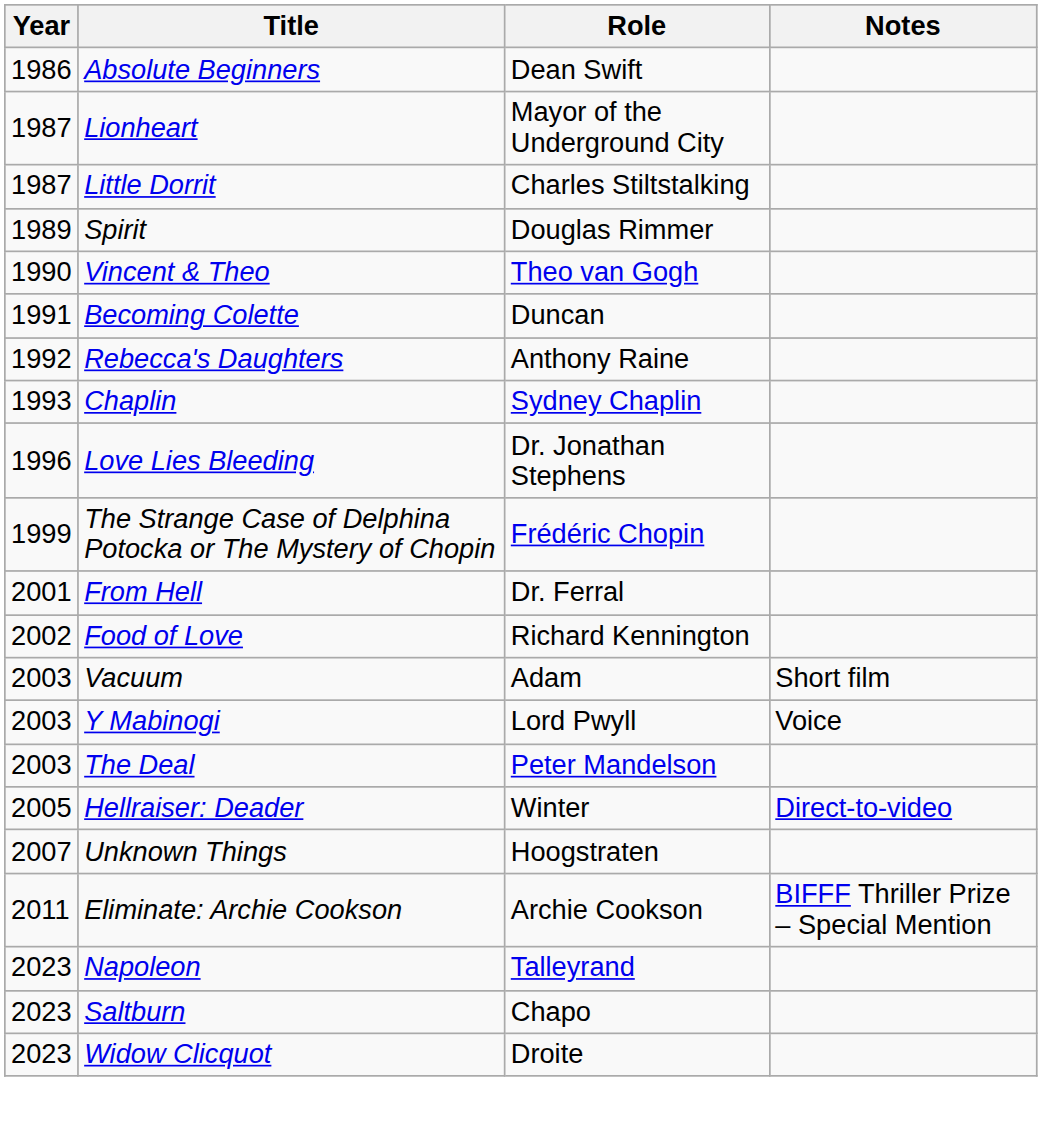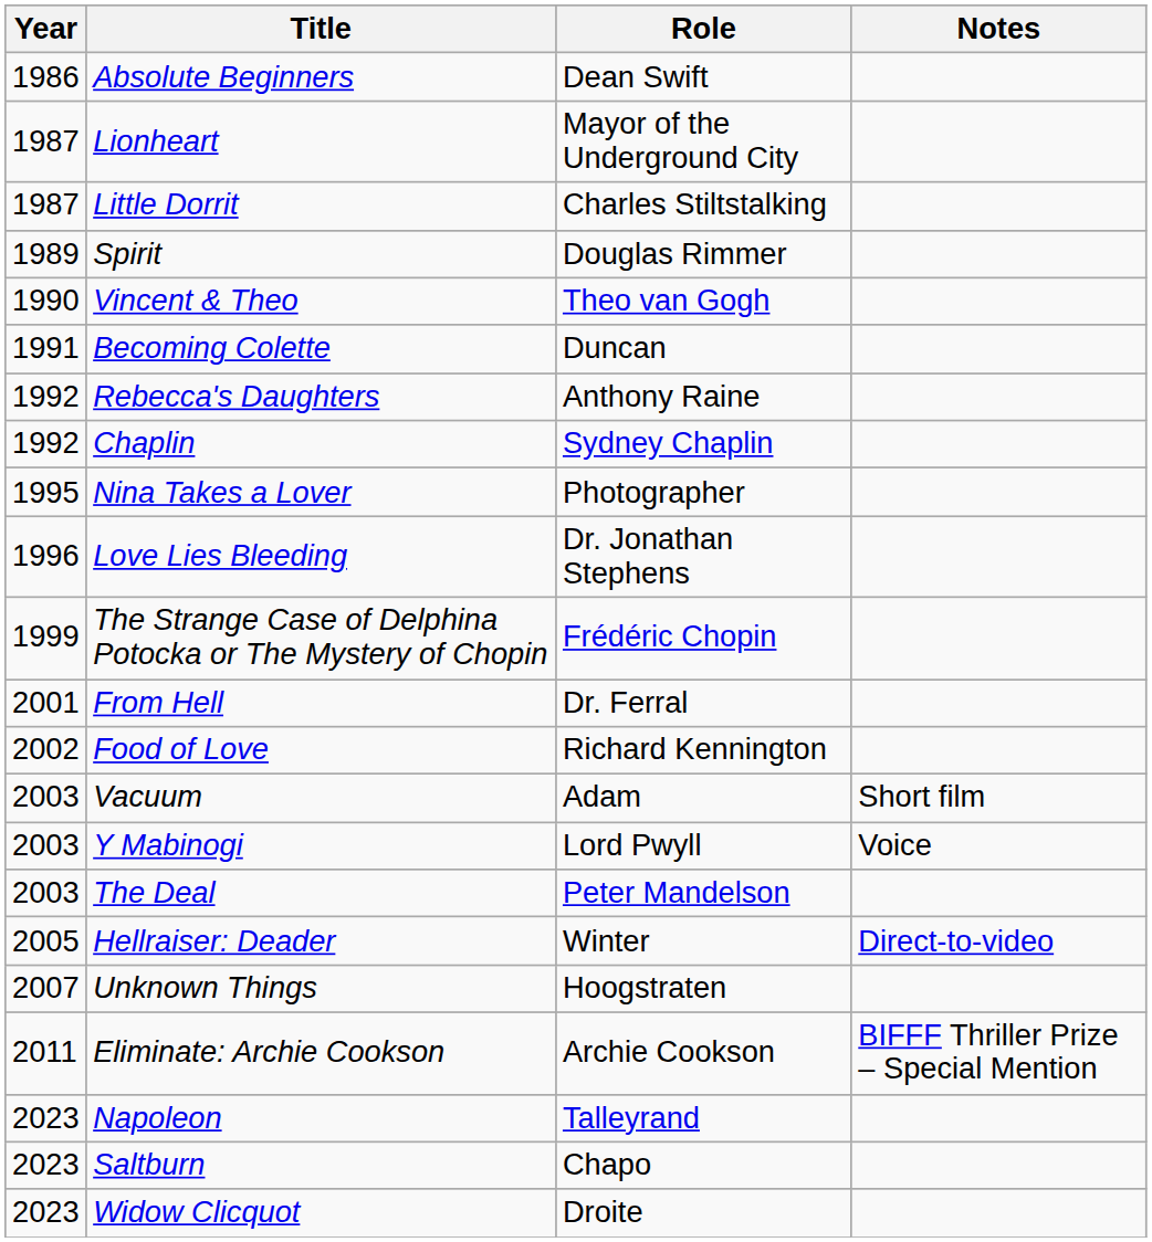 <table class="wikitable sortable">
 <tr>
 <th>Year</th>
 <th>Title</th>
 <th>Role</th>
 <th>Notes</th>
 </tr>
 <tr>
 <td>1986</td>
 <td><em><a href='#'>Absolute Beginners</a></em></td>
 <td>Dean Swift</td>
 <td></td>
 </tr>
 <tr>
 <td>1987</td>
 <td><em><a href='#'>Lionheart</a></em></td>
 <td>Mayor of the Underground City</td>
 <td></td>
 </tr>
 <tr>
 <td>1987</td>
 <td><em><a href='#'>Little Dorrit</a></em></td>
 <td>Charles Stiltstalking</td>
 <td></td>
 </tr>
 <tr>
 <td>1989</td>
 <td><em>Spirit</em></td>
 <td>Douglas Rimmer</td>
 <td></td>
 </tr>
 <tr>
 <td>1990</td>
 <td><em><a href='#'>Vincent & Theo</a></em></td>
 <td><a href='#'>Theo van Gogh</a></td>
 <td></td>
 </tr>
 <tr>
 <td>1991</td>
 <td><em><a href='#'>Becoming Colette</a></em></td>
 <td>Duncan</td>
 <td></td>
 </tr>
 <tr>
 <td>1992</td>
 <td><em><a href='#'>Rebecca's Daughters</a></em></td>
 <td>Anthony Raine</td>
 <td></td>
 </tr>
 <tr>
-<td>1993</td>
+<td>1992</td>
 <td><em><a href='#'>Chaplin</a></em></td>
 <td><a href='#'>Sydney Chaplin</a></td>
+<td></td>
+</tr>
+<tr>
+<td>1995</td>
+<td><em><a href='#'>Nina Takes a Lover</a></em></td>
+<td>Photographer</td>
 <td></td>
 </tr>
 <tr>
 <td>1996</td>
 <td><em><a href='#'>Love Lies Bleeding</a></em></td>
 <td>Dr. Jonathan Stephens</td>
 <td></td>
 </tr>
 <tr>
 <td>1999</td>
 <td><em>The Strange Case of Delphina Potocka or The Mystery of Chopin</em></td>
 <td><a href='#'>Frédéric Chopin</a></td>
 <td></td>
 </tr>
 <tr>
 <td>2001</td>
 <td><em><a href='#'>From Hell</a></em></td>
 <td>Dr. Ferral</td>
 <td></td>
 </tr>
 <tr>
 <td>2002</td>
 <td><em><a href='#'>Food of Love</a></em></td>
 <td>Richard Kennington</td>
 <td></td>
 </tr>
 <tr>
 <td>2003</td>
 <td><em>Vacuum</em></td>
 <td>Adam</td>
 <td>Short film</td>
 </tr>
 <tr>
 <td>2003</td>
 <td><em><a href='#'>Y Mabinogi</a></em></td>
 <td>Lord Pwyll</td>
 <td>Voice</td>
 </tr>
 <tr>
 <td>2003</td>
 <td><em><a href='#'>The Deal</a></em></td>
 <td><a href='#'>Peter Mandelson</a></td>
 <td></td>
 </tr>
 <tr>
 <td>2005</td>
 <td><em><a href='#'>Hellraiser: Deader</a></em></td>
 <td>Winter</td>
 <td><a href='#'>Direct-to-video</a></td>
 </tr>
 <tr>
 <td>2007</td>
 <td><em>Unknown Things</em></td>
 <td>Hoogstraten</td>
 <td></td>
 </tr>
 <tr>
 <td>2011</td>
 <td><em>Eliminate: Archie Cookson</em></td>
 <td>Archie Cookson</td>
 <td><a href='#'>BIFFF</a> Thriller Prize – Special Mention</td>
 </tr>
 <tr>
 <td>2023</td>
 <td><em><a href='#'>Napoleon</a></em></td>
 <td><a href='#'>Talleyrand</a></td>
 <td></td>
 </tr>
 <tr>
 <td>2023</td>
 <td><em><a href='#'>Saltburn</a></em></td>
 <td>Chapo</td>
 <td></td>
 </tr>
 <tr>
 <td>2023</td>
 <td><em><a href='#'>Widow Clicquot</a></em></td>
 <td>Droite</td>
 <td></td>
 </tr>
 </table>
